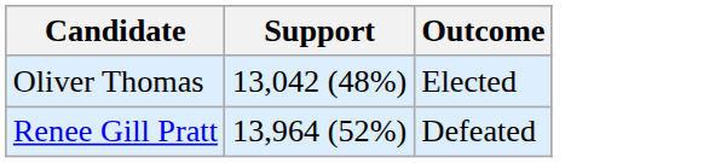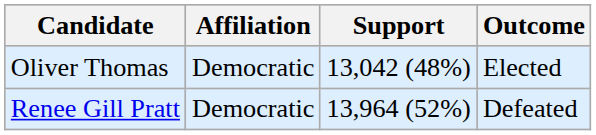 <table class="wikitable">
 <tr>
 <th>Candidate</th>
+<th>Affiliation</th>
 <th>Support</th>
 <th>Outcome</th>
 </tr>
 <tr>
 <td bgcolor=#DDEEFF>Oliver Thomas</td>
+<td bgcolor=#DDEEFF>Democratic</td>
 <td bgcolor=#DDEEFF>13,042 (48%)</td>
 <td bgcolor=#DDEEFF>Elected</td>
 </tr>
 <tr>
 <td bgcolor=#DDEEFF><a href='#'>Renee Gill Pratt</a></td>
+<td bgcolor=#DDEEFF>Democratic</td>
 <td bgcolor=#DDEEFF>13,964 (52%)</td>
 <td bgcolor=#DDEEFF>Defeated</td>
 </tr>
 </table>
